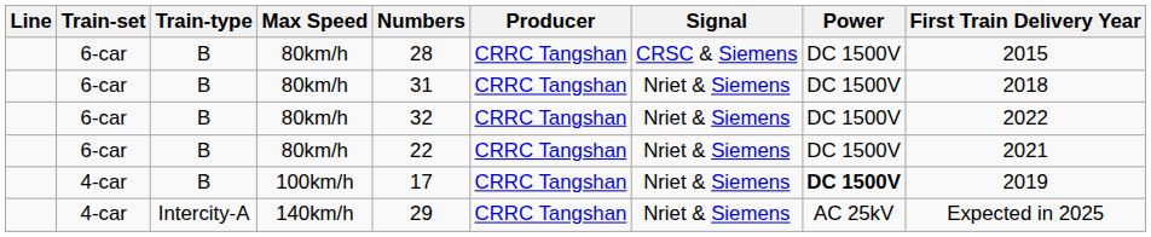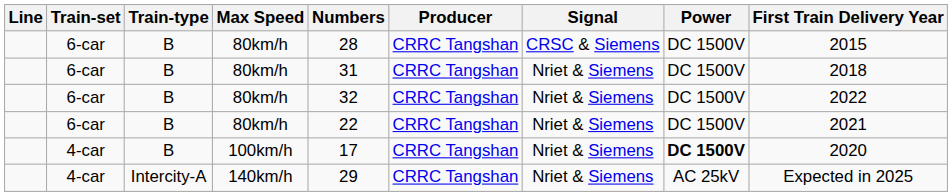 <table class="wikitable" style="text-align: center">
 <tr>
 <th>Line</th>
 <th>Train-set</th>
 <th>Train-type</th>
 <th>Max Speed</th>
 <th>Numbers</th>
 <th>Producer</th>
 <th>Signal</th>
 <th>Power</th>
 <th>First Train Delivery Year</th>
 </tr>
 <tr>
 <td rowspan="1"></td>
 <td>6-car</td>
 <td>B</td>
 <td>80km/h</td>
 <td>28</td>
 <td><a href='#'>CRRC Tangshan</a></td>
 <td><a href='#'>CRSC</a> & <a href='#'>Siemens</a></td>
 <td>DC 1500V</td>
 <td>2015</td>
 </tr>
 <tr>
 <td></td>
 <td>6-car</td>
 <td>B</td>
 <td>80km/h</td>
 <td>31</td>
 <td><a href='#'>CRRC Tangshan</a></td>
 <td>Nriet & <a href='#'>Siemens</a></td>
 <td>DC 1500V</td>
 <td>2018</td>
 </tr>
 <tr>
 <td></td>
 <td>6-car</td>
 <td>B</td>
 <td>80km/h</td>
 <td>32</td>
 <td><a href='#'>CRRC Tangshan</a></td>
 <td>Nriet & <a href='#'>Siemens</a></td>
 <td>DC 1500V</td>
 <td>2022</td>
 </tr>
 <tr>
 <td></td>
 <td>6-car</td>
 <td>B</td>
 <td>80km/h</td>
 <td>22</td>
 <td><a href='#'>CRRC Tangshan</a></td>
 <td>Nriet & <a href='#'>Siemens</a></td>
 <td>DC 1500V</td>
 <td>2021</td>
 </tr>
 <tr>
 <td></td>
 <td>4-car</td>
 <td>B</td>
 <td>100km/h</td>
 <td>17</td>
 <td><a href='#'>CRRC Tangshan</a></td>
 <td>Nriet & <a href='#'>Siemens</a></td>
 <td><strong>DC 1500V</strong></td>
-<td>2019</td>
+<td>2020</td>
 </tr>
 <tr>
 <td></td>
 <td>4-car</td>
 <td>Intercity-A</td>
 <td>140km/h</td>
 <td>29</td>
 <td><a href='#'>CRRC Tangshan</a></td>
 <td>Nriet & <a href='#'>Siemens</a></td>
 <td>AC 25kV</td>
 <td>Expected in 2025</td>
 </tr>
 </table>
